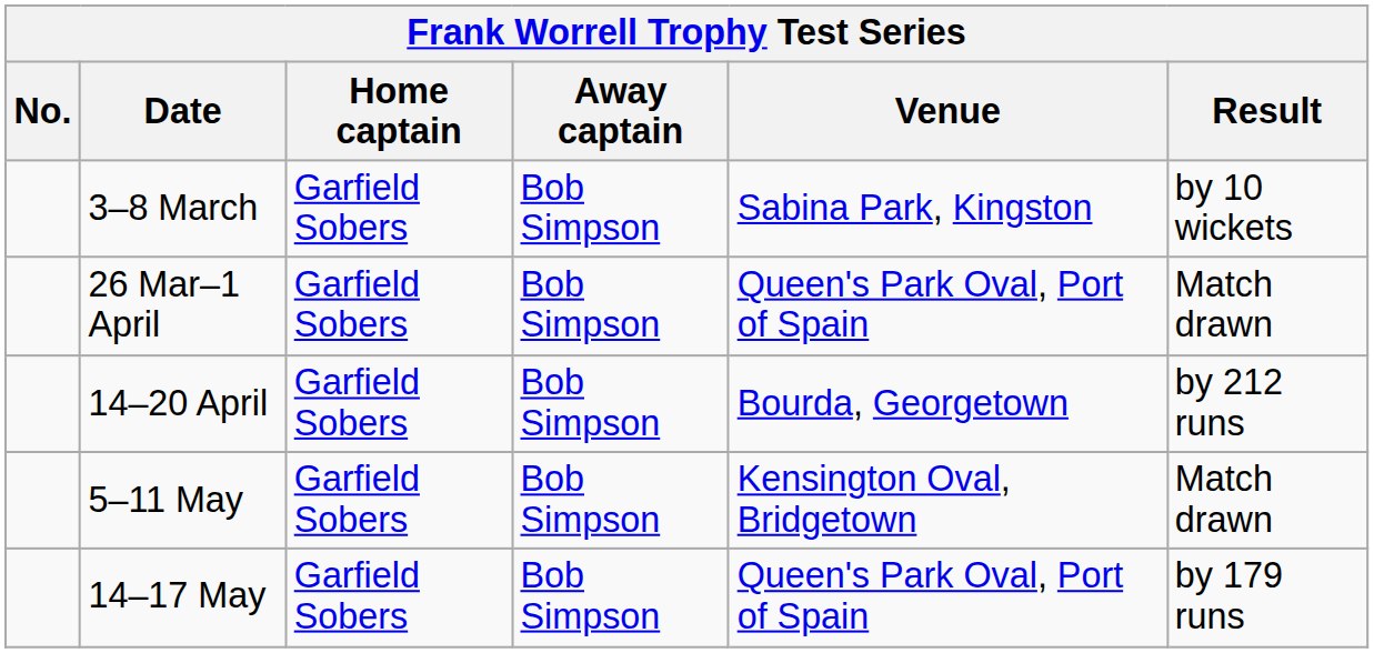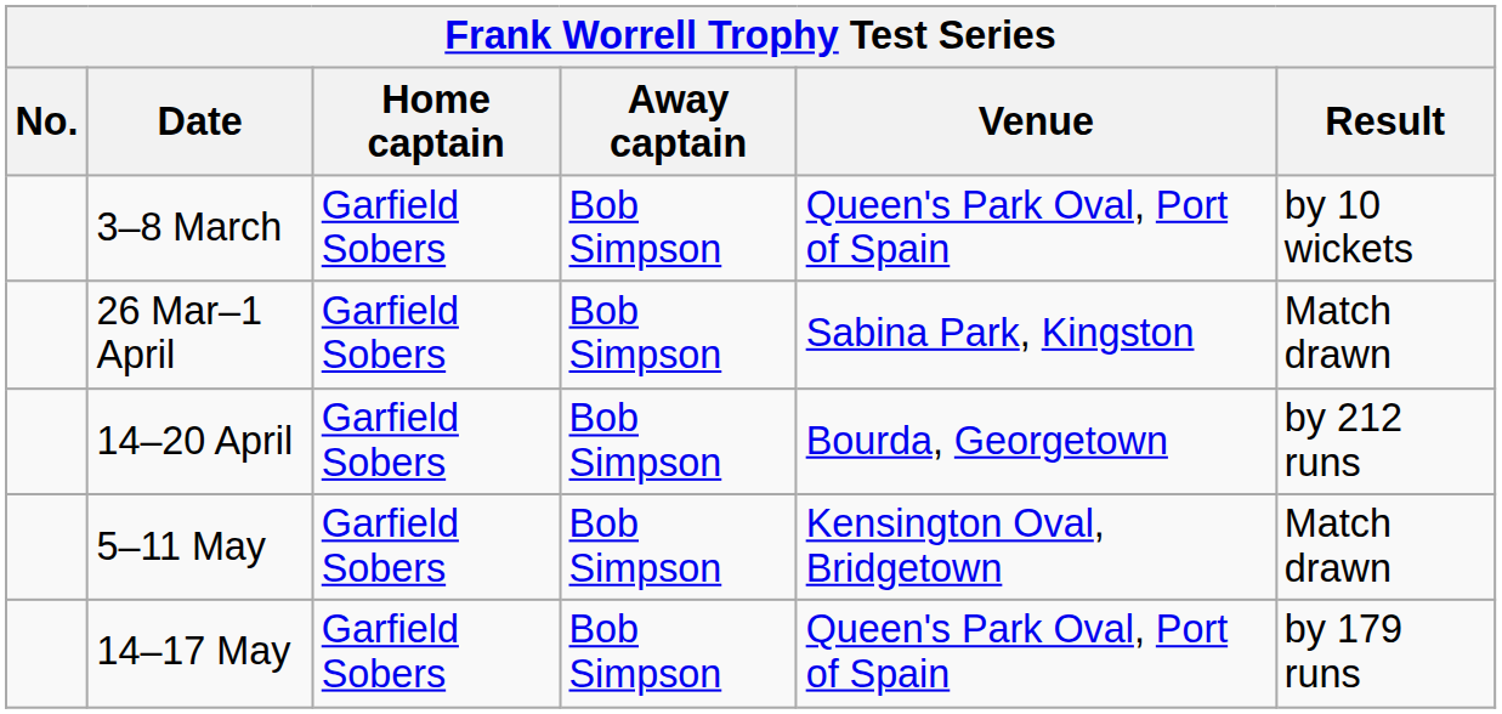 <table class="wikitable">
 <tr>
 <th colspan="9"><a href='#'>Frank Worrell Trophy</a> Test Series</th>
 </tr>
 <tr>
 <th>No.</th>
 <th>Date</th>
 <th>Home captain</th>
 <th>Away captain</th>
 <th>Venue</th>
 <th>Result</th>
 </tr>
 <tr>
 <td></td>
 <td>3–8 March</td>
 <td><a href='#'>Garfield Sobers</a></td>
 <td><a href='#'>Bob Simpson</a></td>
-<td><a href='#'>Sabina Park</a>, <a href='#'>Kingston</a></td>
+<td><a href='#'>Queen's Park Oval</a>, <a href='#'>Port of Spain</a></td>
 <td> by 10 wickets</td>
 </tr>
 <tr>
 <td></td>
 <td>26 Mar–1 April</td>
 <td><a href='#'>Garfield Sobers</a></td>
 <td><a href='#'>Bob Simpson</a></td>
-<td><a href='#'>Queen's Park Oval</a>, <a href='#'>Port of Spain</a></td>
+<td><a href='#'>Sabina Park</a>, <a href='#'>Kingston</a></td>
 <td>Match drawn</td>
 </tr>
 <tr>
 <td></td>
 <td>14–20 April</td>
 <td><a href='#'>Garfield Sobers</a></td>
 <td><a href='#'>Bob Simpson</a></td>
 <td><a href='#'>Bourda</a>, <a href='#'>Georgetown</a></td>
 <td> by 212 runs</td>
 </tr>
 <tr>
 <td></td>
 <td>5–11 May</td>
 <td><a href='#'>Garfield Sobers</a></td>
 <td><a href='#'>Bob Simpson</a></td>
 <td><a href='#'>Kensington Oval</a>, <a href='#'>Bridgetown</a></td>
 <td>Match drawn</td>
 </tr>
 <tr>
 <td></td>
 <td>14–17 May</td>
 <td><a href='#'>Garfield Sobers</a></td>
 <td><a href='#'>Bob Simpson</a></td>
 <td><a href='#'>Queen's Park Oval</a>, <a href='#'>Port of Spain</a></td>
 <td> by 179 runs</td>
 </tr>
 </table>
